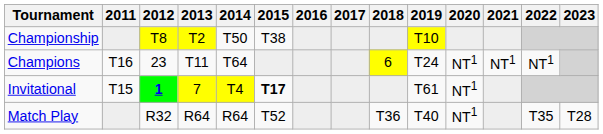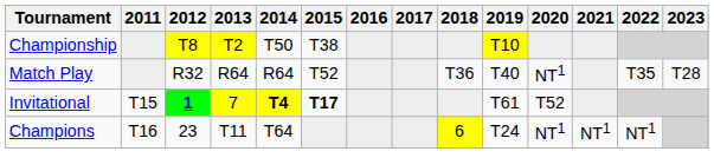 <table class="wikitable" style="text-align:center;">
 <tr>
 <th>Tournament</th>
 <th>2011</th>
 <th>2012</th>
 <th>2013</th>
 <th>2014</th>
 <th>2015</th>
 <th>2016</th>
 <th>2017</th>
 <th>2018</th>
 <th>2019</th>
 <th>2020</th>
 <th>2021</th>
 <th>2022</th>
 <th>2023</th>
 </tr>
 <tr>
 <td align="left"><a href='#'>Championship</a></td>
 <td style="background:#eeeeee;"></td>
 <td style="background:yellow;">T8</td>
 <td style="background:yellow;">T2</td>
 <td>T50</td>
 <td>T38</td>
 <td style="background:#eeeeee;"></td>
 <td style="background:#eeeeee;"></td>
 <td style="background:#eeeeee;"></td>
 <td style="background:yellow;">T10</td>
 <td style="background:#eeeeee;"></td>
 <td style="background:#eeeeee;"></td>
 <td colspan=2 style="background:#D3D3D3;"></td>
 </tr>
 <tr>
+<td align="left"><a href='#'>Match Play</a></td>
+<td style="background:#eeeeee;"></td>
+<td>R32</td>
+<td>R64</td>
+<td>R64</td>
+<td>T52</td>
+<td style="background:#eeeeee;"></td>
+<td style="background:#eeeeee;"></td>
+<td>T36</td>
+<td>T40</td>
+<td>NT<sup>1</sup></td>
+<td style="background:#eeeeee;"></td>
+<td>T35</td>
+<td>T28</td>
+</tr>
+<tr>
+<td align="left"><a href='#'>Invitational</a></td>
+<td>T15</td>
+<td style="background:lime"><strong><a href='#'>1</a></strong></td>
+<td style="background:yellow;">7</td>
+<td style="background:yellow;"><strong>T4</strong></td>
+<td><strong>T17</strong></td>
+<td style="background:#eeeeee;"></td>
+<td style="background:#eeeeee;"></td>
+<td style="background:#eeeeee;"></td>
+<td>T61</td>
+<td>T52</td>
+<td style="background:#eeeeee;"></td>
+<td colspan=2 style="background:#D3D3D3;"></td>
+</tr>
+<tr>
 <td align="left"><a href='#'>Champions</a></td>
 <td>T16</td>
 <td>23</td>
 <td>T11</td>
 <td>T64</td>
 <td style="background:#eeeeee;"></td>
 <td style="background:#eeeeee;"></td>
 <td style="background:#eeeeee;"></td>
 <td style="background:yellow;">6</td>
 <td>T24</td>
 <td>NT<sup>1</sup></td>
 <td>NT<sup>1</sup></td>
 <td>NT<sup>1</sup></td>
 <td colspan=1 style="background:#D3D3D3;"></td>
 </tr>
-<tr>
-<td align="left"><a href='#'>Invitational</a></td>
-<td>T15</td>
-<td style="background:lime"><strong><a href='#'>1</a></strong></td>
-<td style="background:yellow;">7</td>
-<td style="background:yellow;">T4</td>
-<td><strong>T17</strong></td>
-<td style="background:#eeeeee;"></td>
-<td style="background:#eeeeee;"></td>
-<td style="background:#eeeeee;"></td>
-<td>T61</td>
-<td>NT<sup>1</sup></td>
-<td style="background:#eeeeee;"></td>
-<td colspan=2 style="background:#D3D3D3;"></td>
-</tr>
-<tr>
-<td align="left"><a href='#'>Match Play</a></td>
-<td style="background:#eeeeee;"></td>
-<td>R32</td>
-<td>R64</td>
-<td>R64</td>
-<td>T52</td>
-<td style="background:#eeeeee;"></td>
-<td style="background:#eeeeee;"></td>
-<td>T36</td>
-<td>T40</td>
-<td>NT<sup>1</sup></td>
-<td style="background:#eeeeee;"></td>
-<td>T35</td>
-<td>T28</td>
-</tr>
 </table>
